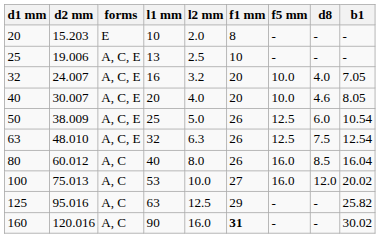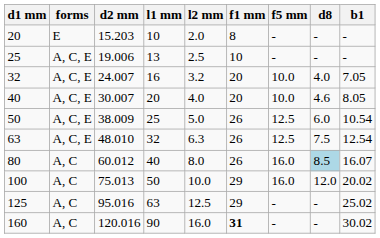 <table class="wikitable">
 <tr>
 <th>d1 mm</th>
+<th>forms</th>
 <th>d2 mm</th>
-<th>forms</th>
 <th>l1 mm</th>
 <th>l2 mm</th>
 <th>f1 mm</th>
 <th>f5 mm</th>
 <th>d8</th>
 <th>b1</th>
 </tr>
 <tr>
 <td>20</td>
+<td>E</td>
 <td>15.203</td>
-<td>E</td>
 <td>10</td>
 <td>2.0</td>
 <td>8</td>
 <td>-</td>
 <td>-</td>
 <td>-</td>
 </tr>
 <tr>
 <td>25</td>
+<td>A, C, E</td>
 <td>19.006</td>
-<td>A, C, E</td>
 <td>13</td>
 <td>2.5</td>
 <td>10</td>
 <td>-</td>
 <td>-</td>
 <td>-</td>
 </tr>
 <tr>
 <td>32</td>
+<td>A, C, E</td>
 <td>24.007</td>
-<td>A, C, E</td>
 <td>16</td>
 <td>3.2</td>
 <td>20</td>
 <td>10.0</td>
 <td>4.0</td>
 <td>7.05</td>
 </tr>
 <tr>
 <td>40</td>
+<td>A, C, E</td>
 <td>30.007</td>
-<td>A, C, E</td>
 <td>20</td>
 <td>4.0</td>
 <td>20</td>
 <td>10.0</td>
 <td>4.6</td>
 <td>8.05</td>
 </tr>
 <tr>
 <td>50</td>
+<td>A, C, E</td>
 <td>38.009</td>
-<td>A, C, E</td>
 <td>25</td>
 <td>5.0</td>
 <td>26</td>
 <td>12.5</td>
 <td>6.0</td>
 <td>10.54</td>
 </tr>
 <tr>
 <td>63</td>
+<td>A, C, E</td>
 <td>48.010</td>
-<td>A, C, E</td>
 <td>32</td>
 <td>6.3</td>
 <td>26</td>
 <td>12.5</td>
 <td>7.5</td>
 <td>12.54</td>
 </tr>
 <tr>
 <td>80</td>
+<td>A, C</td>
 <td>60.012</td>
-<td>A, C</td>
 <td>40</td>
 <td>8.0</td>
 <td>26</td>
 <td>16.0</td>
-<td>8.5</td>
-<td>16.04</td>
+<td style="background: lightblue;">8.5</td>
+<td>16.07</td>
 </tr>
 <tr>
 <td>100</td>
+<td>A, C</td>
 <td>75.013</td>
-<td>A, C</td>
-<td>53</td>
+<td>50</td>
 <td>10.0</td>
-<td>27</td>
+<td>29</td>
 <td>16.0</td>
 <td>12.0</td>
 <td>20.02</td>
 </tr>
 <tr>
 <td>125</td>
+<td>A, C</td>
 <td>95.016</td>
-<td>A, C</td>
 <td>63</td>
 <td>12.5</td>
 <td>29</td>
 <td>-</td>
 <td>-</td>
-<td>25.82</td>
+<td>25.02</td>
 </tr>
 <tr>
 <td>160</td>
+<td>A, C</td>
 <td>120.016</td>
-<td>A, C</td>
 <td>90</td>
 <td>16.0</td>
 <td><strong>31</strong></td>
 <td>-</td>
 <td>-</td>
 <td>30.02</td>
 </tr>
 </table>
